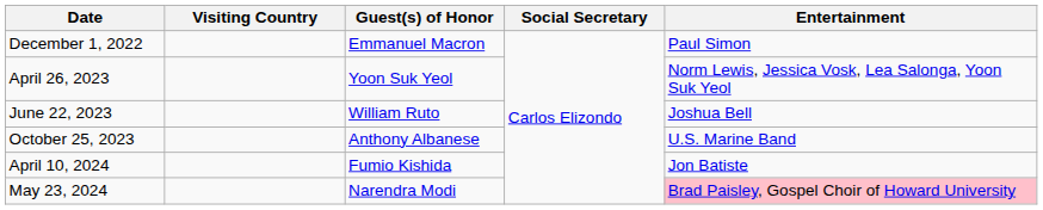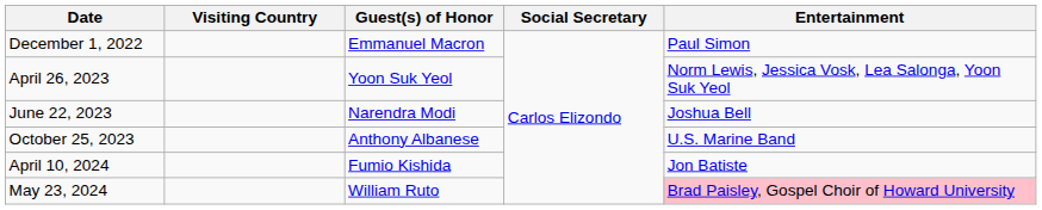 <table class="wikitable">
 <tr>
 <th scope="col" style="width:150px;">Date</th>
 <th scope="col" style="width:170px;">Visiting Country</th>
 <th width=150>Guest(s) of Honor</th>
 <th width=150>Social Secretary</th>
 <th width=360>Entertainment</th>
 </tr>
 <tr>
 <td>December 1, 2022</td>
 <td></td>
 <td><a href='#'>Emmanuel Macron</a></td>
 <td rowspan="6"><a href='#'>Carlos Elizondo</a></td>
 <td><a href='#'>Paul Simon</a></td>
 </tr>
 <tr>
 <td>April 26, 2023</td>
 <td></td>
 <td><a href='#'>Yoon Suk Yeol</a></td>
 <td><a href='#'>Norm Lewis</a>, <a href='#'>Jessica Vosk</a>, <a href='#'>Lea Salonga</a>, <a href='#'>Yoon Suk Yeol</a> </td>
 </tr>
 <tr>
 <td>June 22, 2023</td>
 <td></td>
-<td><a href='#'>William Ruto</a></td>
+<td><a href='#'>Narendra Modi</a></td>
 <td><a href='#'>Joshua Bell</a></td>
 </tr>
 <tr>
 <td>October 25, 2023</td>
 <td></td>
 <td><a href='#'>Anthony Albanese</a></td>
 <td><a href='#'>U.S. Marine Band</a></td>
 </tr>
 <tr>
 <td>April 10, 2024</td>
 <td></td>
 <td><a href='#'>Fumio Kishida</a></td>
 <td><a href='#'>Jon Batiste</a></td>
 </tr>
 <tr>
 <td>May 23, 2024</td>
 <td></td>
-<td><a href='#'>Narendra Modi</a></td>
+<td><a href='#'>William Ruto</a></td>
 <td style="background: pink;"><a href='#'>Brad Paisley</a>, Gospel Choir of <a href='#'>Howard University</a></td>
 </tr>
 </table>
